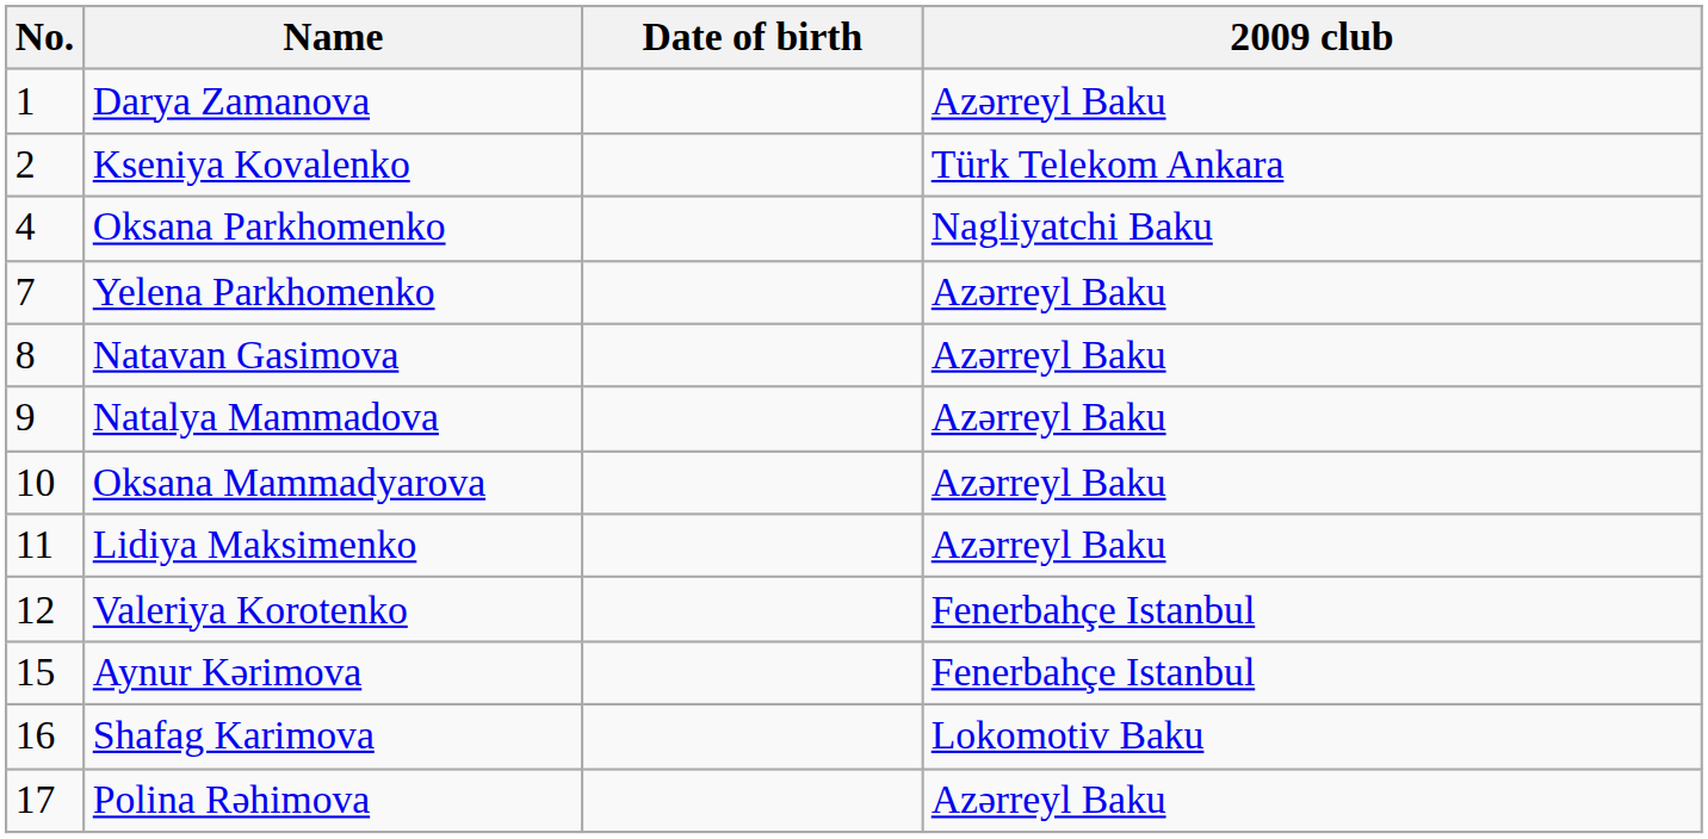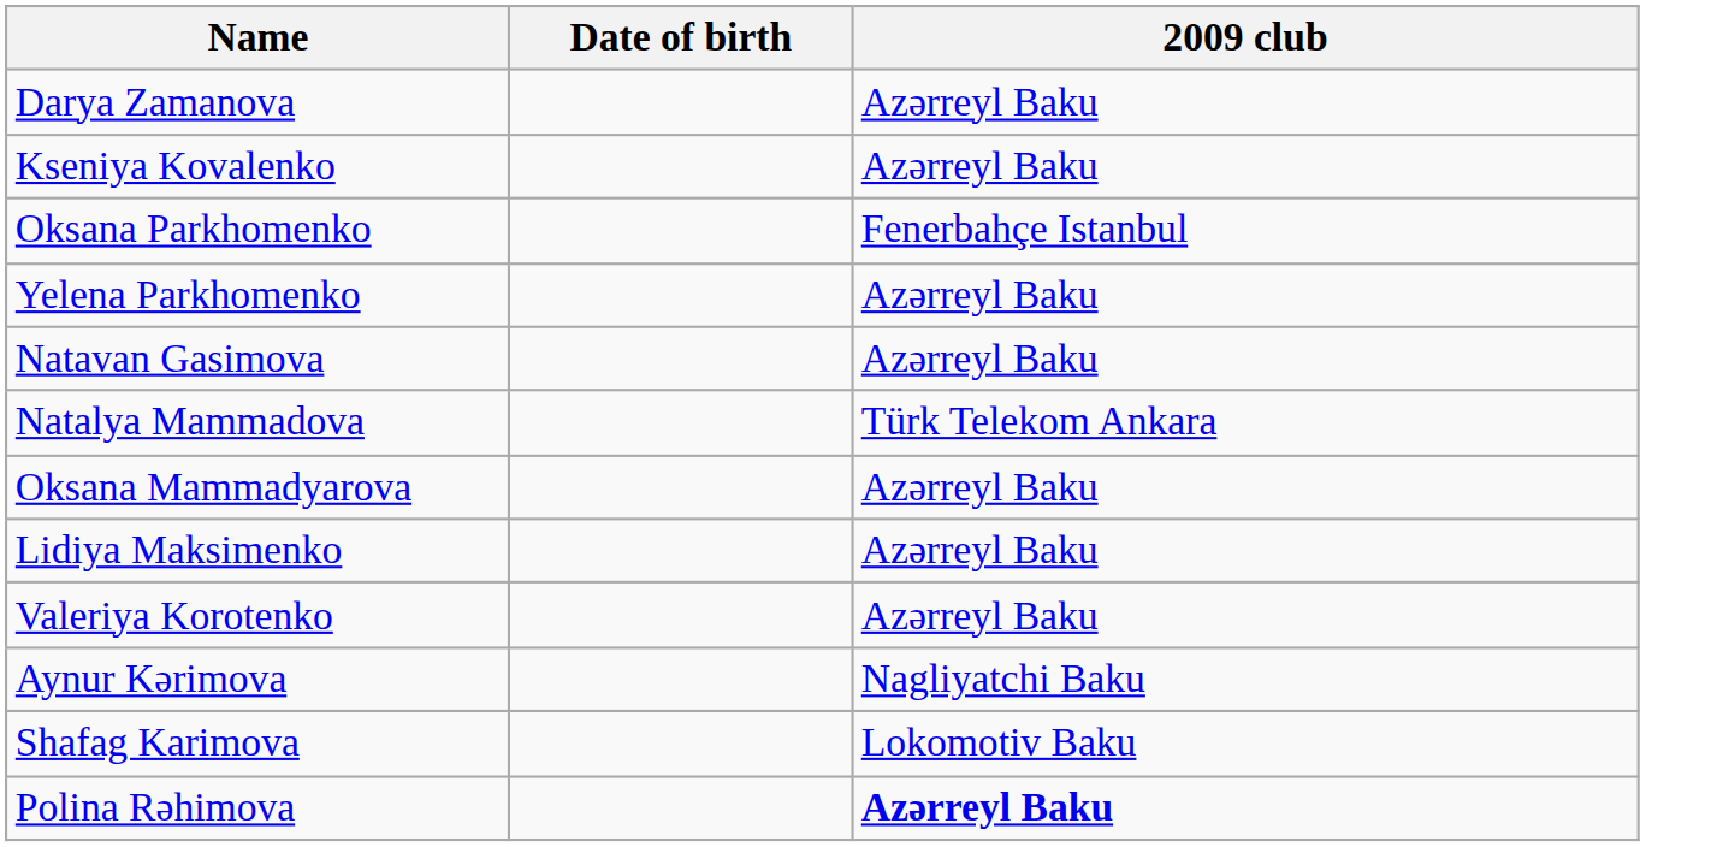 <table class=wikitable sortable style=font-size:100%; text-align:center;>
 <tr>
-<th>No.</th>
 <th style=width:12em>Name</th>
 <th style=width:8em>Date of birth</th>
 <th style=width:19em>2009 club</th>
 </tr>
 <tr>
-<td>1</td>
 <td><a href='#'>Darya Zamanova</a></td>
 <td></td>
 <td> <a href='#'>Azərreyl Baku</a></td>
 </tr>
 <tr>
-<td>2</td>
 <td><a href='#'>Kseniya Kovalenko</a></td>
 <td></td>
-<td> <a href='#'>Türk Telekom Ankara</a></td>
+<td> <a href='#'>Azərreyl Baku</a></td>
 </tr>
 <tr>
-<td>4</td>
 <td><a href='#'>Oksana Parkhomenko</a></td>
 <td></td>
-<td> <a href='#'>Nagliyatchi Baku</a></td>
+<td> <a href='#'>Fenerbahçe Istanbul</a></td>
 </tr>
 <tr>
-<td>7</td>
 <td><a href='#'>Yelena Parkhomenko</a></td>
 <td></td>
 <td> <a href='#'>Azərreyl Baku</a></td>
 </tr>
 <tr>
-<td>8</td>
 <td><a href='#'>Natavan Gasimova</a></td>
 <td></td>
 <td> <a href='#'>Azərreyl Baku</a></td>
 </tr>
 <tr>
-<td>9</td>
 <td><a href='#'>Natalya Mammadova</a></td>
 <td></td>
-<td> <a href='#'>Azərreyl Baku</a></td>
+<td> <a href='#'>Türk Telekom Ankara</a></td>
 </tr>
 <tr>
-<td>10</td>
 <td><a href='#'>Oksana Mammadyarova</a></td>
 <td></td>
 <td> <a href='#'>Azərreyl Baku</a></td>
 </tr>
 <tr>
-<td>11</td>
 <td><a href='#'>Lidiya Maksimenko</a></td>
 <td></td>
 <td> <a href='#'>Azərreyl Baku</a></td>
 </tr>
 <tr>
-<td>12</td>
 <td><a href='#'>Valeriya Korotenko</a></td>
 <td></td>
-<td> <a href='#'>Fenerbahçe Istanbul</a></td>
+<td> <a href='#'>Azərreyl Baku</a></td>
 </tr>
 <tr>
-<td>15</td>
 <td><a href='#'>Aynur Kərimova</a></td>
 <td></td>
-<td> <a href='#'>Fenerbahçe Istanbul</a></td>
+<td> <a href='#'>Nagliyatchi Baku</a></td>
 </tr>
 <tr>
-<td>16</td>
 <td><a href='#'>Shafag Karimova</a></td>
 <td></td>
 <td> <a href='#'>Lokomotiv Baku</a></td>
 </tr>
 <tr>
-<td>17</td>
 <td><a href='#'>Polina Rəhimova</a></td>
 <td></td>
-<td> <a href='#'>Azərreyl Baku</a></td>
+<td><strong> <a href='#'>Azərreyl Baku</a></strong></td>
 </tr>
 </table>
